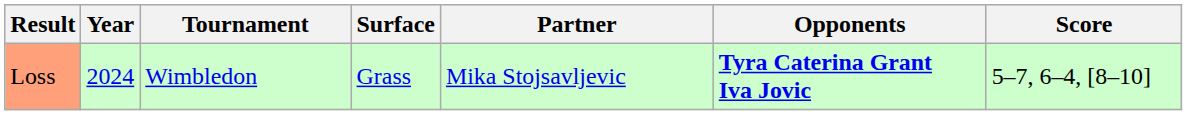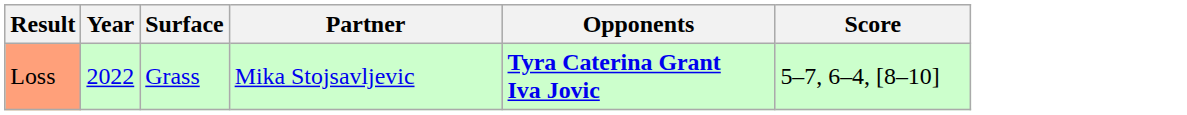 <table class="wikitable" style=font-size:97%>
 <tr>
 <th>Result</th>
 <th>Year</th>
-<th width=130>Tournament</th>
 <th>Surface</th>
 <th width=170>Partner</th>
 <th width=170>Opponents</th>
 <th width=120>Score</th>
 </tr>
 <tr bgcolor=ccffcc>
 <td bgcolor=ffa07a>Loss</td>
-<td><a href='#'>2024</a></td>
-<td><a href='#'>Wimbledon</a></td>
+<td><a href='#'>2022</a></td>
 <td><a href='#'>Grass</a></td>
 <td> <a href='#'>Mika Stojsavljevic</a></td>
 <td><strong> <a href='#'>Tyra Caterina Grant</a><br> <a href='#'>Iva Jovic</a></strong></td>
 <td>5–7, 6–4, [8–10]</td>
 </tr>
 </table>
